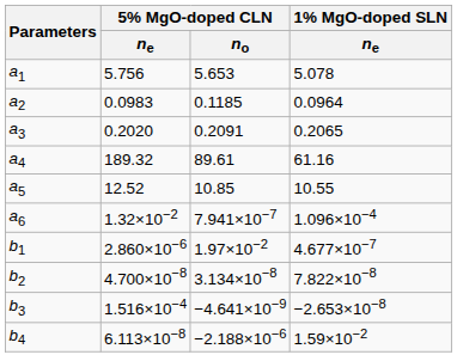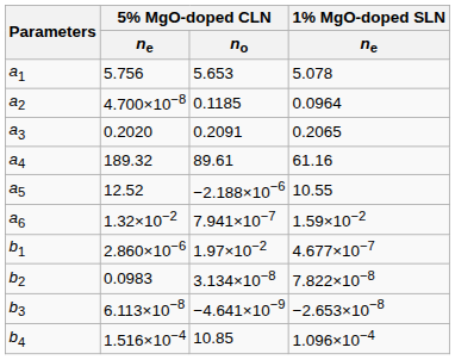 <table class="wikitable centre">
 <tr>
 <th rowspan=2>Parameters</th>
 <th colspan="2">5% MgO-doped CLN</th>
 <th>1% MgO-doped SLN</th>
 </tr>
 <tr>
 <th><em>n</em><sub>e</sub></th>
 <th><em>n</em><sub>o</sub></th>
 <th><em>n</em><sub>e</sub></th>
 </tr>
 <tr>
 <td><em>a</em><sub>1</sub></td>
 <td>5.756</td>
 <td>5.653</td>
 <td>5.078</td>
 </tr>
 <tr>
 <td><em>a</em><sub>2</sub></td>
-<td>0.0983</td>
+<td>4.700×10<sup>−8</sup></td>
 <td>0.1185</td>
 <td>0.0964</td>
 </tr>
 <tr>
 <td><em>a</em><sub>3</sub></td>
 <td>0.2020</td>
 <td>0.2091</td>
 <td>0.2065</td>
 </tr>
 <tr>
 <td><em>a</em><sub>4</sub></td>
 <td>189.32</td>
 <td>89.61</td>
 <td>61.16</td>
 </tr>
 <tr>
 <td><em>a</em><sub>5</sub></td>
 <td>12.52</td>
-<td>10.85</td>
+<td>−2.188×10<sup>−6</sup></td>
 <td>10.55</td>
 </tr>
 <tr>
 <td><em>a</em><sub>6</sub></td>
 <td>1.32×10<sup>−2</sup></td>
 <td>7.941×10<sup>−7</sup></td>
-<td>1.096×10<sup>−4</sup></td>
+<td>1.59×10<sup>−2</sup></td>
 </tr>
 <tr>
 <td><em>b</em><sub>1</sub></td>
 <td>2.860×10<sup>−6</sup></td>
 <td>1.97×10<sup>−2</sup></td>
 <td>4.677×10<sup>−7</sup></td>
 </tr>
 <tr>
 <td><em>b</em><sub>2</sub></td>
-<td>4.700×10<sup>−8</sup></td>
+<td>0.0983</td>
 <td>3.134×10<sup>−8</sup></td>
 <td>7.822×10<sup>−8</sup></td>
 </tr>
 <tr>
 <td><em>b</em><sub>3</sub></td>
-<td>1.516×10<sup>−4</sup></td>
+<td>6.113×10<sup>−8</sup></td>
 <td>−4.641×10<sup>−9</sup></td>
 <td>−2.653×10<sup>−8</sup></td>
 </tr>
 <tr>
 <td><em>b</em><sub>4</sub></td>
-<td>6.113×10<sup>−8</sup></td>
-<td>−2.188×10<sup>−6</sup></td>
-<td>1.59×10<sup>−2</sup></td>
+<td>1.516×10<sup>−4</sup></td>
+<td>10.85</td>
+<td>1.096×10<sup>−4</sup></td>
 </tr>
 </table>
